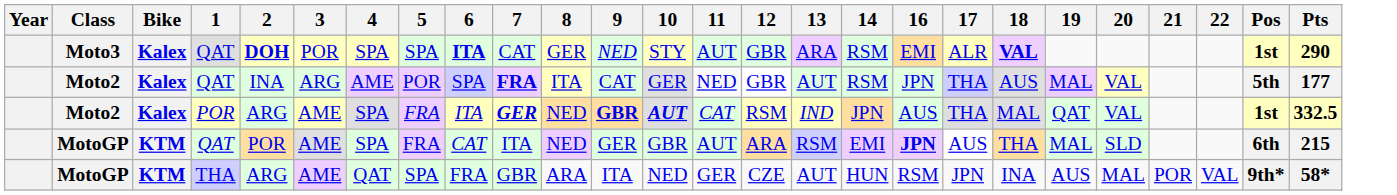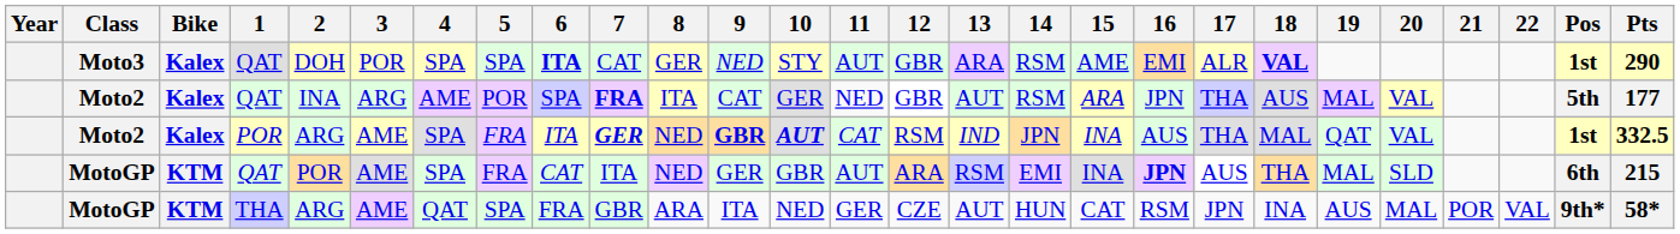 <table class="wikitable" style="text-align:center;">
 <tr>
 <th>Year</th>
 <th>Class</th>
 <th>Bike</th>
 <th>1</th>
 <th>2</th>
 <th>3</th>
 <th>4</th>
 <th>5</th>
 <th>6</th>
 <th>7</th>
 <th>8</th>
 <th>9</th>
 <th>10</th>
 <th>11</th>
 <th>12</th>
 <th>13</th>
 <th>14</th>
+<th>15</th>
 <th>16</th>
 <th>17</th>
 <th>18</th>
 <th>19</th>
 <th>20</th>
 <th>21</th>
 <th>22</th>
 <th>Pos</th>
 <th>Pts</th>
 </tr>
 <tr>
 <th></th>
 <th>Moto3</th>
 <th><a href='#'>Kalex</a></th>
 <td style="background:#dfdfdf;"><a href='#'>QAT</a><br></td>
-<td style="background:#ffffbf;"><strong><a href='#'>DOH</a><br></strong></td>
+<td style="background:#ffffbf;"><a href='#'>DOH</a><br></td>
 <td style="background:#ffffbf;"><a href='#'>POR</a><br></td>
 <td style="background:#ffffbf;"><a href='#'>SPA</a><br></td>
 <td style="background:#DFFFDF;"><a href='#'>SPA</a><br></td>
 <td style="background:#dfffdf;"><strong><a href='#'>ITA</a><br></strong></td>
 <td style="background:#dfffdf;"><a href='#'>CAT</a><br></td>
 <td style="background:#ffffbf;"><a href='#'>GER</a><br></td>
 <td style="background:#dfffdf;"><em><a href='#'>NED</a></em><br></td>
 <td style="background:#ffffbf;"><a href='#'>STY</a><br></td>
 <td style="background:#dfffdf;"><a href='#'>AUT</a><br></td>
 <td style="background:#dfffdf;"><a href='#'>GBR</a><br></td>
 <td style="background:#efcfff;"><a href='#'>ARA</a><br></td>
 <td style="background:#dfffdf;"><a href='#'>RSM</a><br></td>
+<td style="background:#dfffdf;"><a href='#'>AME</a><br></td>
 <td style="background:#ffdf9f;"><a href='#'>EMI</a><br></td>
 <td style="background:#ffffbf;"><a href='#'>ALR</a><br></td>
 <td style="background:#efcfff;"><strong><a href='#'>VAL</a></strong><br></td>
 <td></td>
 <td></td>
 <td></td>
 <td></td>
 <th style="background:#ffffbf;">1st</th>
 <th style="background:#ffffbf;">290</th>
 </tr>
 <tr>
 <th></th>
 <th>Moto2</th>
 <th><a href='#'>Kalex</a></th>
 <td style="background:#dfffdf;"><a href='#'>QAT</a><br></td>
 <td style="background:#dfffdf;"><a href='#'>INA</a><br></td>
 <td style="background:#dfffdf;"><a href='#'>ARG</a><br></td>
 <td style="background:#efcfff;"><a href='#'>AME</a><br></td>
 <td style="background:#efcfff;"><a href='#'>POR</a><br></td>
 <td style="background:#cfcfff;"><a href='#'>SPA</a><br></td>
 <td style="background:#efcfff;"><strong><a href='#'>FRA</a></strong><br></td>
 <td style="background:#ffffbf;"><a href='#'>ITA</a><br></td>
 <td style="background:#dfffdf;"><a href='#'>CAT</a><br></td>
 <td style="background:#dfdfdf;"><a href='#'>GER</a><br></td>
 <td><a href='#'>NED</a></td>
 <td style="background:#ffffff;"><a href='#'>GBR</a><br></td>
 <td style="background:#dfffdf;"><a href='#'>AUT</a><br></td>
 <td style="background:#dfffdf;"><a href='#'>RSM</a><br></td>
+<td style="background:#ffffbf;"><em><a href='#'>ARA</a></em><br></td>
 <td style="background:#dfffdf;"><a href='#'>JPN</a><br></td>
 <td style="background:#cfcfff;"><a href='#'>THA</a><br></td>
 <td style="background:#dfdfdf;"><a href='#'>AUS</a><br></td>
 <td style="background:#efcfff;"><a href='#'>MAL</a><br></td>
 <td style="background:#ffffbf;"><a href='#'>VAL</a><br></td>
 <td></td>
 <td></td>
 <th>5th</th>
 <th>177</th>
 </tr>
 <tr>
 <th></th>
 <th>Moto2</th>
 <th><a href='#'>Kalex</a></th>
 <td style="background:#ffffbf;"><em><a href='#'>POR</a></em><br></td>
 <td style="background:#dfffdf;"><a href='#'>ARG</a><br></td>
 <td style="background:#ffffbf;"><a href='#'>AME</a><br></td>
 <td style="background:#dfdfdf;"><a href='#'>SPA</a><br></td>
 <td style="background:#efcfff;"><em><a href='#'>FRA</a></em><br></td>
 <td style="background:#ffffbf;"><em><a href='#'>ITA</a></em><br></td>
 <td style="background:#ffffbf;"><strong><em><a href='#'>GER</a></em></strong><br></td>
 <td style="background:#ffdf9f;"><a href='#'>NED</a><br></td>
 <td style="background:#ffdf9f;"><strong><a href='#'>GBR</a></strong><br></td>
 <td style="background:#dfdfdf;"><strong><em><a href='#'>AUT</a></em></strong><br></td>
 <td style="background:#dfffdf;"><em><a href='#'>CAT</a></em><br></td>
 <td style="background:#ffffbf;"><a href='#'>RSM</a><br></td>
 <td style="background:#ffffbf;"><em><a href='#'>IND</a></em><br></td>
 <td style="background:#ffdf9f;"><a href='#'>JPN</a><br></td>
+<td style="background:#ffffbf;"><em><a href='#'>INA</a></em><br></td>
 <td style="background:#dfffdf;"><a href='#'>AUS</a><br></td>
 <td style="background:#dfdfdf;"><a href='#'>THA</a><br></td>
 <td style="background:#dfdfdf;"><a href='#'>MAL</a><br></td>
 <td style="background:#dfffdf;"><a href='#'>QAT</a><br></td>
 <td style="background:#dfffdf;"><a href='#'>VAL</a><br></td>
 <td></td>
 <td></td>
 <th style="background:#ffffbf;">1st</th>
 <th style="background:#ffffbf;">332.5</th>
 </tr>
 <tr>
 <th></th>
 <th>MotoGP</th>
 <th><a href='#'>KTM</a></th>
 <td style="background:#dfffdf;"><em><a href='#'>QAT</a></em><br></td>
 <td style="background:#ffdf9f;"><a href='#'>POR</a><br></td>
 <td style="background:#dfdfdf;"><a href='#'>AME</a><br></td>
 <td style="background:#dfffdf;"><a href='#'>SPA</a><br></td>
 <td style="background:#efcfff;"><a href='#'>FRA</a><br></td>
 <td style="background:#dfffdf;"><em><a href='#'>CAT</a></em><br></td>
 <td style="background:#dfffdf;"><a href='#'>ITA</a><br></td>
 <td style="background:#efcfff;"><a href='#'>NED</a><br></td>
 <td style="background:#dfffdf;"><a href='#'>GER</a><br></td>
 <td style="background:#dfffdf;"><a href='#'>GBR</a><br></td>
 <td style="background:#dfffdf;"><a href='#'>AUT</a><br></td>
 <td style="background:#ffdf9f;"><a href='#'>ARA</a><br></td>
 <td style="background:#cfcfff;"><a href='#'>RSM</a><br></td>
 <td style="background:#efcfff;"><a href='#'>EMI</a><br></td>
+<td style="background:#dfdfdf;"><a href='#'>INA</a><br></td>
 <td style="background:#efcfff;"><strong><a href='#'>JPN</a></strong><br></td>
 <td style="background:#ffffff;"><a href='#'>AUS</a><br></td>
 <td style="background:#ffdf9f;"><a href='#'>THA</a><br></td>
 <td style="background:#dfffdf;"><a href='#'>MAL</a><br></td>
 <td style="background:#dfffdf;"><a href='#'>SLD</a><br></td>
 <td></td>
 <td></td>
 <th>6th</th>
 <th>215</th>
 </tr>
 <tr>
 <th></th>
 <th>MotoGP</th>
 <th><a href='#'>KTM</a></th>
 <td style="background:#CFCFFF;"><a href='#'>THA</a><br></td>
 <td style="background:#DFFFDF;"><a href='#'>ARG</a><br></td>
 <td style="background:#EFCFFF;"><a href='#'>AME</a><br></td>
 <td style="background:#DFFFDF;"><a href='#'>QAT</a><br></td>
 <td style="background:#DFFFDF;"><a href='#'>SPA</a><br></td>
 <td style="background:#DFFFDF;"><a href='#'>FRA</a><br></td>
 <td style="background:#DFFFDF;"><a href='#'>GBR</a><br></td>
 <td style="background:#;"><a href='#'>ARA</a><br></td>
 <td style="background:#;"><a href='#'>ITA</a><br></td>
 <td style="background:#;"><a href='#'>NED</a><br></td>
 <td style="background:#;"><a href='#'>GER</a><br></td>
 <td style="background:#;"><a href='#'>CZE</a><br></td>
 <td style="background:#;"><a href='#'>AUT</a><br></td>
 <td style="background:#;"><a href='#'>HUN</a><br></td>
+<td style="background:#;"><a href='#'>CAT</a><br></td>
 <td style="background:#;"><a href='#'>RSM</a><br></td>
 <td style="background:#;"><a href='#'>JPN</a><br></td>
 <td style="background:#;"><a href='#'>INA</a><br></td>
 <td style="background:#;"><a href='#'>AUS</a><br></td>
 <td style="background:#;"><a href='#'>MAL</a><br></td>
 <td style="background:#;"><a href='#'>POR</a><br></td>
 <td style="background:#;"><a href='#'>VAL</a><br></td>
 <th>9th*</th>
 <th>58*</th>
 </tr>
 </table>
